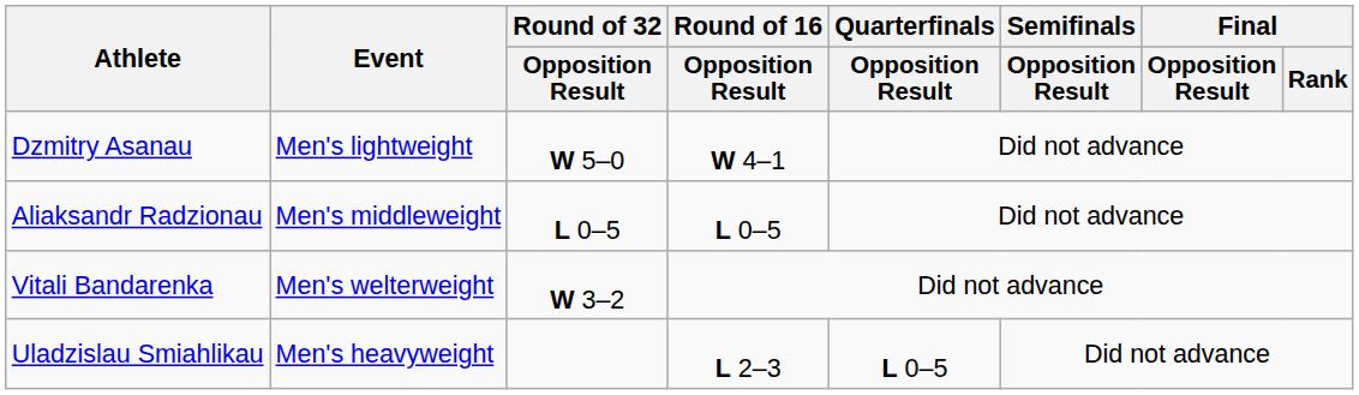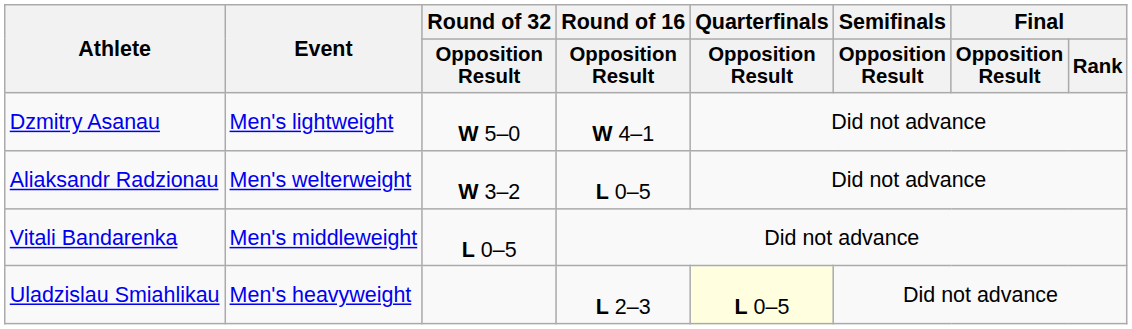 <table class="wikitable" style="font-size:90%">
 <tr>
 <th rowspan="2">Athlete</th>
 <th rowspan="2">Event</th>
 <th>Round of 32</th>
 <th>Round of 16</th>
 <th>Quarterfinals</th>
 <th>Semifinals</th>
 <th colspan=2>Final</th>
 </tr>
 <tr style="font-size:95%">
 <th>Opposition<br>Result</th>
 <th>Opposition<br>Result</th>
 <th>Opposition<br>Result</th>
 <th>Opposition<br>Result</th>
 <th>Opposition<br>Result</th>
 <th>Rank</th>
 </tr>
 <tr align=center>
 <td align=left><a href='#'>Dzmitry Asanau</a></td>
 <td align=left><a href='#'>Men's lightweight</a></td>
 <td><br><strong>W</strong> 5–0</td>
 <td><br><strong>W</strong> 4–1</td>
 <td colspan=4>Did not advance</td>
 </tr>
 <tr align=center>
 <td align=left><a href='#'>Aliaksandr Radzionau</a></td>
-<td align=left><a href='#'>Men's middleweight</a></td>
-<td><br><strong>L</strong> 0–5</td>
+<td align=left><a href='#'>Men's welterweight</a></td>
+<td><br><strong>W</strong> 3–2</td>
 <td><br><strong>L</strong> 0–5</td>
 <td colspan=4>Did not advance</td>
 </tr>
 <tr align=center>
 <td align=left><a href='#'>Vitali Bandarenka</a></td>
-<td align=left><a href='#'>Men's welterweight</a></td>
-<td><br><strong>W</strong> 3–2</td>
+<td align=left><a href='#'>Men's middleweight</a></td>
+<td><br><strong>L</strong> 0–5</td>
 <td colspan=5>Did not advance</td>
 </tr>
 <tr align=center>
 <td align=left><a href='#'>Uladzislau Smiahlikau</a></td>
 <td align=left><a href='#'>Men's heavyweight</a></td>
 <td></td>
 <td><br><strong>L</strong> 2–3</td>
-<td><br><strong>L</strong> 0–5</td>
+<td style="background: lightyellow;"><br><strong>L</strong> 0–5</td>
 <td colspan=3>Did not advance</td>
 </tr>
 </table>
